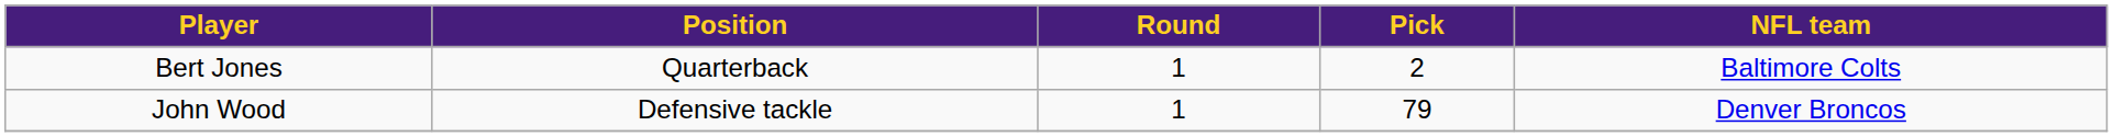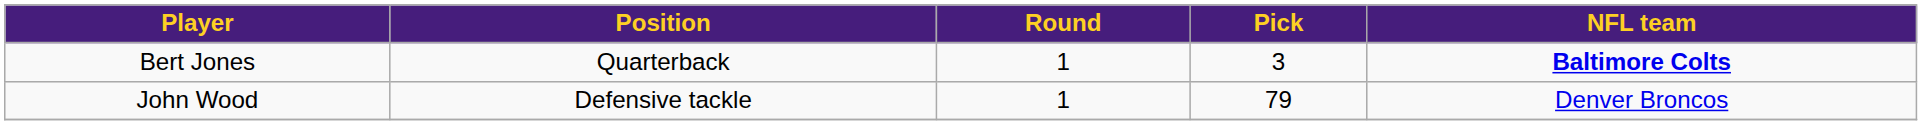 <table class="wikitable" width="80%">
 <tr align="center"  style="background:#461d7c;color:#FDD023;">
 <td><strong>Player</strong></td>
 <td><strong>Position</strong></td>
 <td><strong>Round</strong></td>
 <td><strong>Pick</strong></td>
 <td><strong>NFL team</strong></td>
 </tr>
 <tr align="center" bgcolor="">
 <td>Bert Jones</td>
 <td>Quarterback</td>
 <td>1</td>
-<td>2</td>
-<td><a href='#'>Baltimore Colts</a></td>
+<td>3</td>
+<td><strong><a href='#'>Baltimore Colts</a></strong></td>
 </tr>
 <tr align="center" bgcolor="">
 <td>John Wood</td>
 <td>Defensive tackle</td>
 <td>1</td>
 <td>79</td>
 <td><a href='#'>Denver Broncos</a></td>
 </tr>
 <tr align="center" bgcolor="">
 </tr>
 </table>
